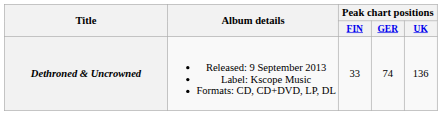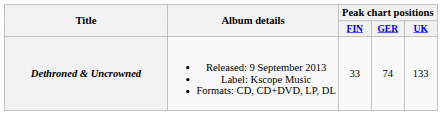 <table class="wikitable plainrowheaders" style="text-align:center;">
 <tr>
 <th scope="col" rowspan="2" style="width:15em;">Title</th>
 <th scope="col" rowspan="2">Album details</th>
 <th scope="col" colspan="3">Peak chart positions</th>
 </tr>
 <tr>
 <th scope="col" style="width:3em;font-size:90%;"><a href='#'>FIN</a><br></th>
 <th scope="col" style="width:3em;font-size:90%;"><a href='#'>GER</a><br></th>
 <th scope="col" style="width:3em;font-size:90%;"><a href='#'>UK</a><br></th>
 </tr>
 <tr>
 <th scope="row"><em>Dethroned & Uncrowned</em></th>
 <td><br><ul><li>Released: 9 September 2013</li><li>Label: Kscope Music</li><li>Formats: CD, CD+DVD, LP, DL</li></ul></td>
 <td>33</td>
 <td>74</td>
-<td>136</td>
+<td>133</td>
 </tr>
 </table>
